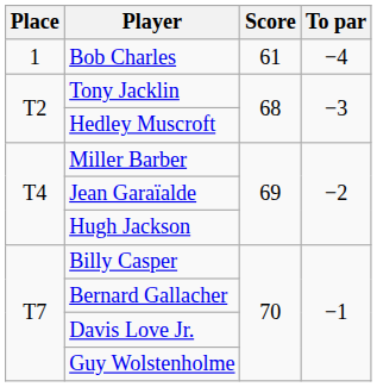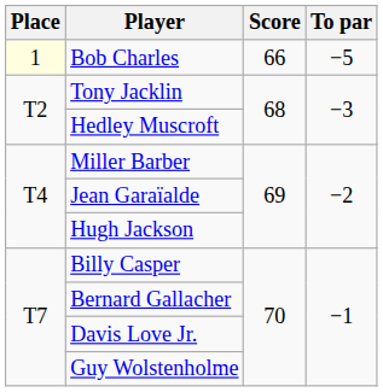 <table class="wikitable">
 <tr>
 <th>Place</th>
 <th>Player</th>
 <th>Score</th>
 <th>To par</th>
 </tr>
 <tr>
-<td align=center>1</td>
+<td align=center style="background: lightyellow;">1</td>
 <td> <a href='#'>Bob Charles</a></td>
-<td align=center>61</td>
-<td align=center>−4</td>
+<td align=center>66</td>
+<td align=center>−5</td>
 </tr>
 <tr>
 <td rowspan="2" align=center>T2</td>
 <td> <a href='#'>Tony Jacklin</a></td>
 <td rowspan="2" align=center>68</td>
 <td rowspan="2" align=center>−3</td>
 </tr>
 <tr>
 <td> <a href='#'>Hedley Muscroft</a></td>
 </tr>
 <tr>
 <td rowspan="3" align=center>T4</td>
 <td> <a href='#'>Miller Barber</a></td>
 <td rowspan="3" align=center>69</td>
 <td rowspan="3" align=center>−2</td>
 </tr>
 <tr>
 <td> <a href='#'>Jean Garaïalde</a></td>
 </tr>
 <tr>
 <td> <a href='#'>Hugh Jackson</a></td>
 </tr>
 <tr>
 <td rowspan="4" align=center>T7</td>
 <td> <a href='#'>Billy Casper</a></td>
 <td rowspan="4" align=center>70</td>
 <td rowspan="4" align=center>−1</td>
 </tr>
 <tr>
 <td> <a href='#'>Bernard Gallacher</a></td>
 </tr>
 <tr>
 <td> <a href='#'>Davis Love Jr.</a></td>
 </tr>
 <tr>
 <td> <a href='#'>Guy Wolstenholme</a></td>
 </tr>
 </table>
